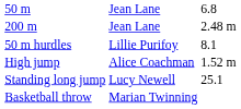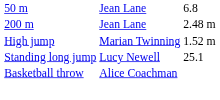 <table>
 <tr>
 <td><a href='#'>50 m</a></td>
 <td><a href='#'>Jean Lane</a></td>
 <td>6.8</td>
 <td></td>
 <td></td>
 <td></td>
 <td></td>
 </tr>
 <tr>
 <td><a href='#'>200 m</a></td>
 <td><a href='#'>Jean Lane</a></td>
 <td>2.48 m</td>
 <td></td>
 <td></td>
 <td></td>
 <td></td>
 </tr>
 <tr>
-<td><a href='#'>50 m hurdles</a></td>
-<td><a href='#'>Lillie Purifoy</a></td>
-<td>8.1</td>
-<td></td>
-<td></td>
-<td></td>
-<td></td>
-</tr>
-<tr>
 <td><a href='#'>High jump</a></td>
-<td><a href='#'>Alice Coachman</a></td>
+<td><a href='#'>Marian Twinning</a></td>
 <td>1.52 m</td>
 <td></td>
 <td></td>
 <td></td>
 <td></td>
 </tr>
 <tr>
 <td><a href='#'>Standing long jump</a></td>
 <td><a href='#'>Lucy Newell</a></td>
 <td>25.1</td>
 <td></td>
 <td></td>
 <td></td>
 <td></td>
 </tr>
 <tr>
 <td><a href='#'>Basketball throw</a></td>
-<td><a href='#'>Marian Twinning</a></td>
+<td><a href='#'>Alice Coachman</a></td>
 <td></td>
 <td></td>
 <td></td>
 <td></td>
 <td></td>
 </tr>
 </table>
